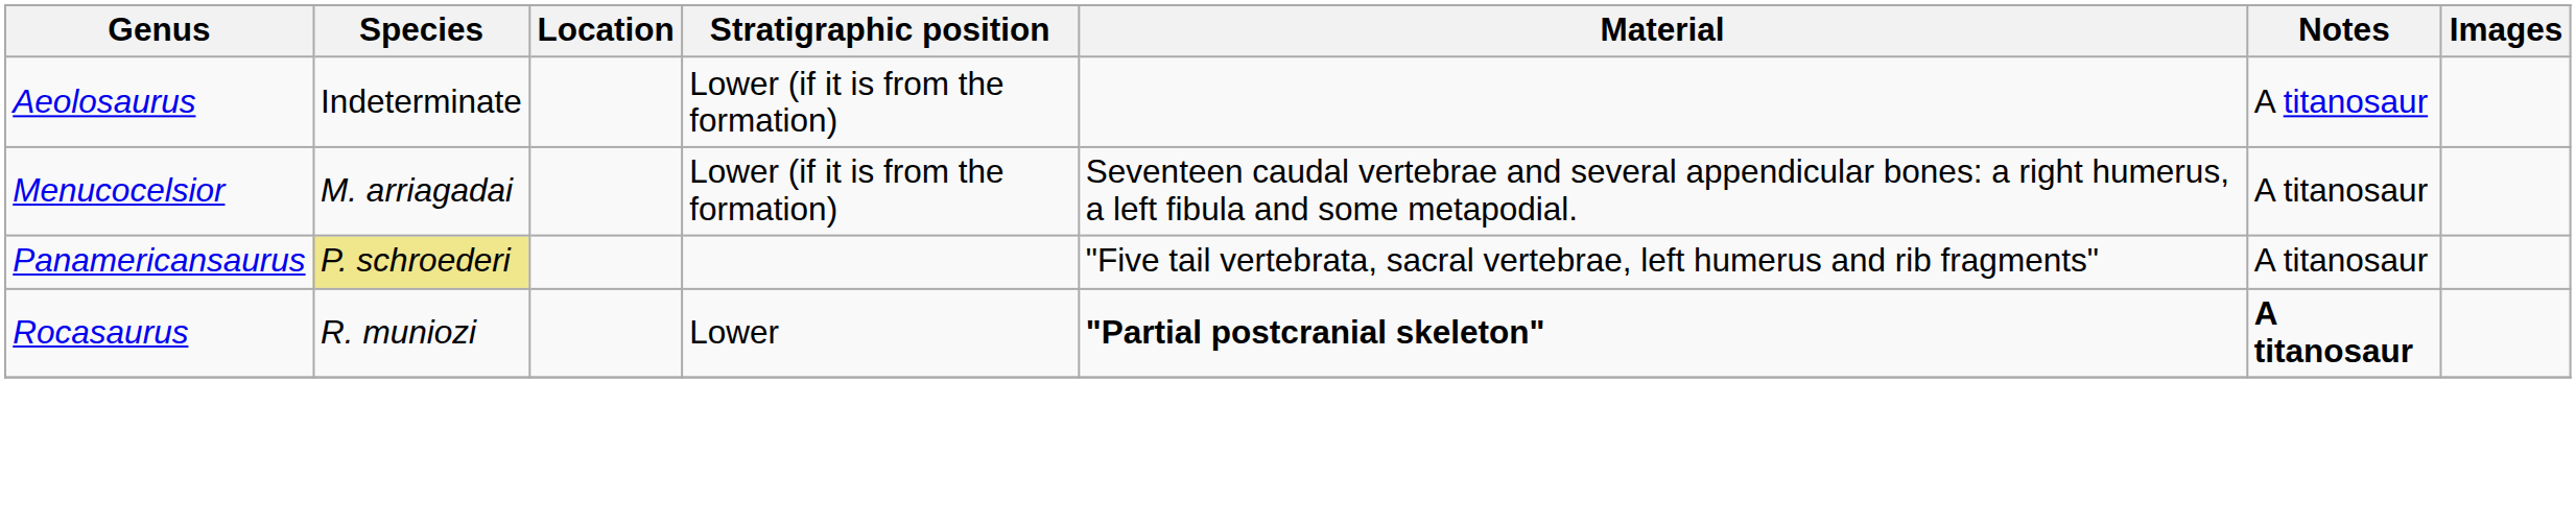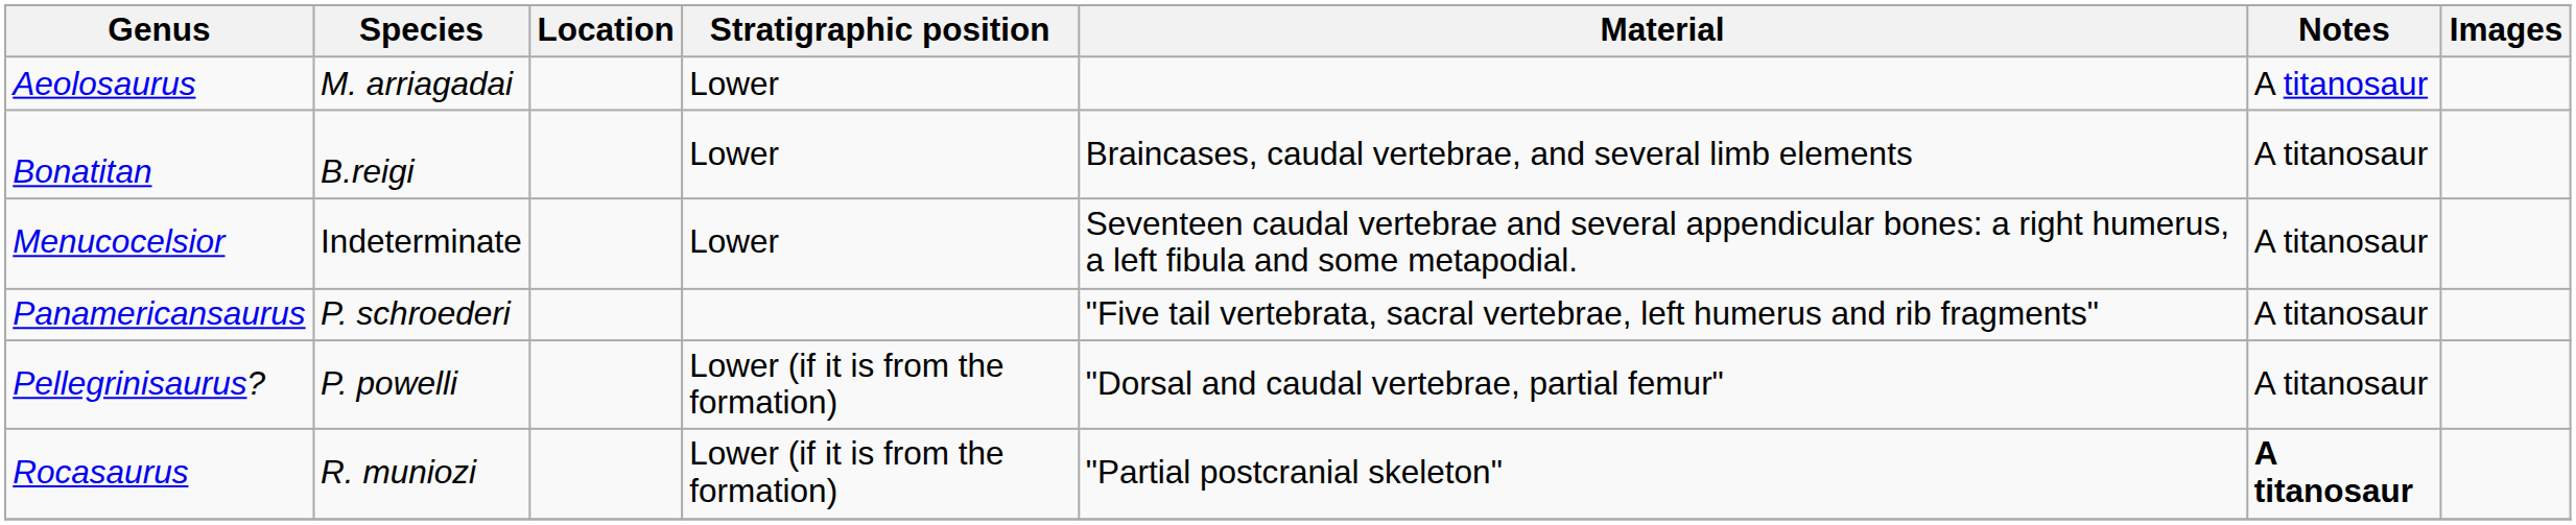 <table class="wikitable" align="center">
 <tr>
 </tr>
 <tr>
 <th>Genus</th>
 <th>Species</th>
 <th>Location</th>
 <th>Stratigraphic position</th>
 <th>Material</th>
 <th>Notes</th>
 <th>Images</th>
 </tr>
 <tr>
 <td><em><a href='#'>Aeolosaurus</a></em></td>
-<td>Indeterminate</td>
+<td><em>M. arriagadai</em></td>
 <td></td>
-<td>Lower (if it is from the formation)</td>
+<td>Lower</td>
 <td></td>
 <td>A <a href='#'>titanosaur</a></td>
 <td></td>
 </tr>
 <tr>
+<td><br><em><a href='#'>Bonatitan</a></em></td>
+<td><br><em>B.reigi</em></td>
+<td></td>
+<td>Lower</td>
+<td>Braincases, caudal vertebrae, and several limb elements</td>
+<td>A titanosaur</td>
+<td></td>
+</tr>
+<tr>
 <td><em><a href='#'>Menucocelsior</a></em></td>
-<td><em>M. arriagadai</em></td>
+<td>Indeterminate</td>
 <td></td>
-<td>Lower (if it is from the formation)</td>
+<td>Lower</td>
 <td>Seventeen caudal vertebrae and several appendicular bones: a right humerus, a left fibula and some metapodial.</td>
 <td>A titanosaur</td>
 <td></td>
 </tr>
 <tr>
 <td><em><a href='#'>Panamericansaurus</a></em></td>
-<td style="background: khaki;"><em>P. schroederi</em></td>
+<td><em>P. schroederi</em></td>
 <td></td>
 <td></td>
 <td>"Five tail vertebrata, sacral vertebrae, left humerus and rib fragments"</td>
 <td>A titanosaur</td>
 <td></td>
 </tr>
 <tr>
+<td><em><a href='#'>Pellegrinisaurus</a>?</em></td>
+<td><em>P. powelli</em></td>
+<td></td>
+<td>Lower (if it is from the formation)</td>
+<td>"Dorsal and caudal vertebrae, partial femur"</td>
+<td>A titanosaur</td>
+<td></td>
+</tr>
+<tr>
 <td><em><a href='#'>Rocasaurus</a></em></td>
 <td><em>R. muniozi</em></td>
 <td></td>
-<td>Lower</td>
-<td><strong>"Partial postcranial skeleton"</strong></td>
+<td>Lower (if it is from the formation)</td>
+<td>"Partial postcranial skeleton"</td>
 <td><strong>A titanosaur</strong></td>
 <td></td>
 </tr>
 <tr>
 </tr>
 </table>
